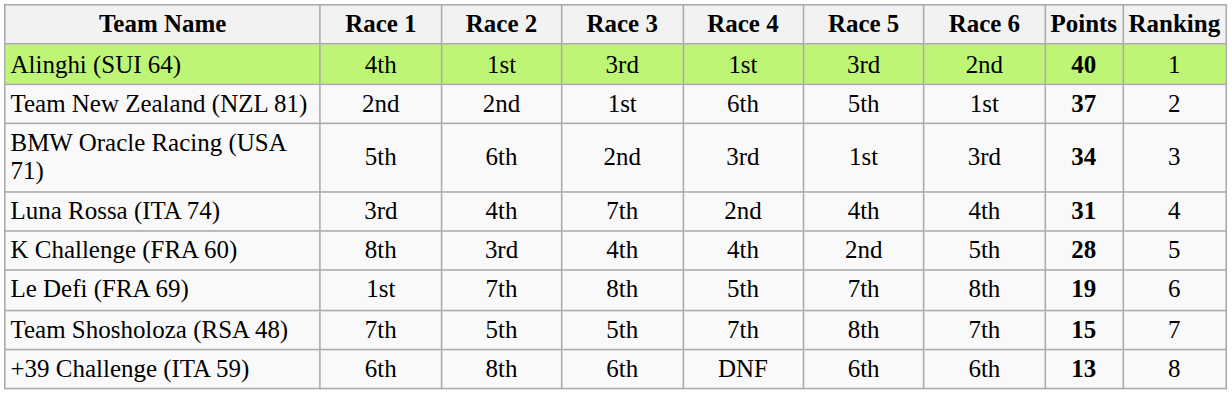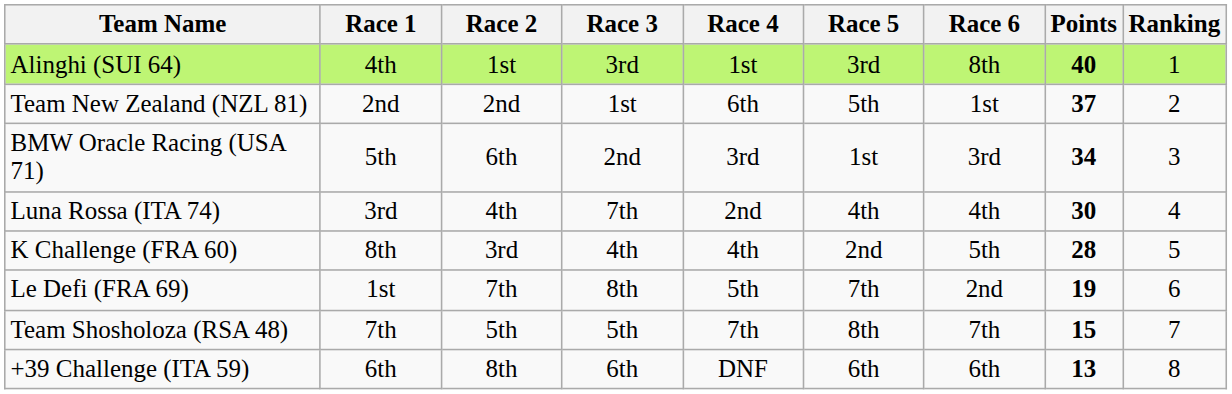 <table class="wikitable" style="text-align:center;">
 <tr>
 <th width=195>Team Name</th>
 <th width=70 abbr="FR1">Race 1</th>
 <th width=70 abbr="FR2">Race 2</th>
 <th width=70 abbr="FR3">Race 3</th>
 <th width=70 abbr="FR4">Race 4</th>
 <th width=70 abbr="FR5">Race 5</th>
 <th width=70 abbr="FR6">Race 6</th>
 <th width=20 abbr="Points">Points</th>
 <th width=20 abbr="Rank">Ranking</th>
 </tr>
 <tr style="background: #BEF574;">
 <td style="text-align:left;"> Alinghi (SUI 64)</td>
 <td>4th</td>
 <td>1st</td>
 <td>3rd</td>
 <td>1st</td>
 <td>3rd</td>
-<td>2nd</td>
+<td>8th</td>
 <td><strong>40</strong></td>
 <td>1</td>
 </tr>
 <tr>
 <td style="text-align:left;"> Team New Zealand (NZL 81)</td>
 <td>2nd</td>
 <td>2nd</td>
 <td>1st</td>
 <td>6th</td>
 <td>5th</td>
 <td>1st</td>
 <td><strong>37</strong></td>
 <td>2</td>
 </tr>
 <tr>
 <td style="text-align:left;"> BMW Oracle Racing (USA 71)</td>
 <td>5th</td>
 <td>6th</td>
 <td>2nd</td>
 <td>3rd</td>
 <td>1st</td>
 <td>3rd</td>
 <td><strong>34</strong></td>
 <td>3</td>
 </tr>
 <tr>
 <td style="text-align:left;"> Luna Rossa (ITA 74)</td>
 <td>3rd</td>
 <td>4th</td>
 <td>7th</td>
 <td>2nd</td>
 <td>4th</td>
 <td>4th</td>
-<td><strong>31</strong></td>
+<td><strong>30</strong></td>
 <td>4</td>
 </tr>
 <tr>
 <td style="text-align:left;"> K Challenge (FRA 60)</td>
 <td>8th</td>
 <td>3rd</td>
 <td>4th</td>
 <td>4th</td>
 <td>2nd</td>
 <td>5th</td>
 <td><strong>28</strong></td>
 <td>5</td>
 </tr>
 <tr>
 <td style="text-align:left;"> Le Defi (FRA 69)</td>
 <td>1st</td>
 <td>7th</td>
 <td>8th</td>
 <td>5th</td>
 <td>7th</td>
-<td>8th</td>
+<td>2nd</td>
 <td><strong>19</strong></td>
 <td>6</td>
 </tr>
 <tr>
 <td style="text-align:left;"> Team Shosholoza (RSA 48)</td>
 <td>7th</td>
 <td>5th</td>
 <td>5th</td>
 <td>7th</td>
 <td>8th</td>
 <td>7th</td>
 <td><strong>15</strong></td>
 <td>7</td>
 </tr>
 <tr>
 <td style="text-align:left;"> +39 Challenge (ITA 59)</td>
 <td>6th</td>
 <td>8th</td>
 <td>6th</td>
 <td>DNF</td>
 <td>6th</td>
 <td>6th</td>
 <td><strong>13</strong></td>
 <td>8</td>
 </tr>
 </table>
